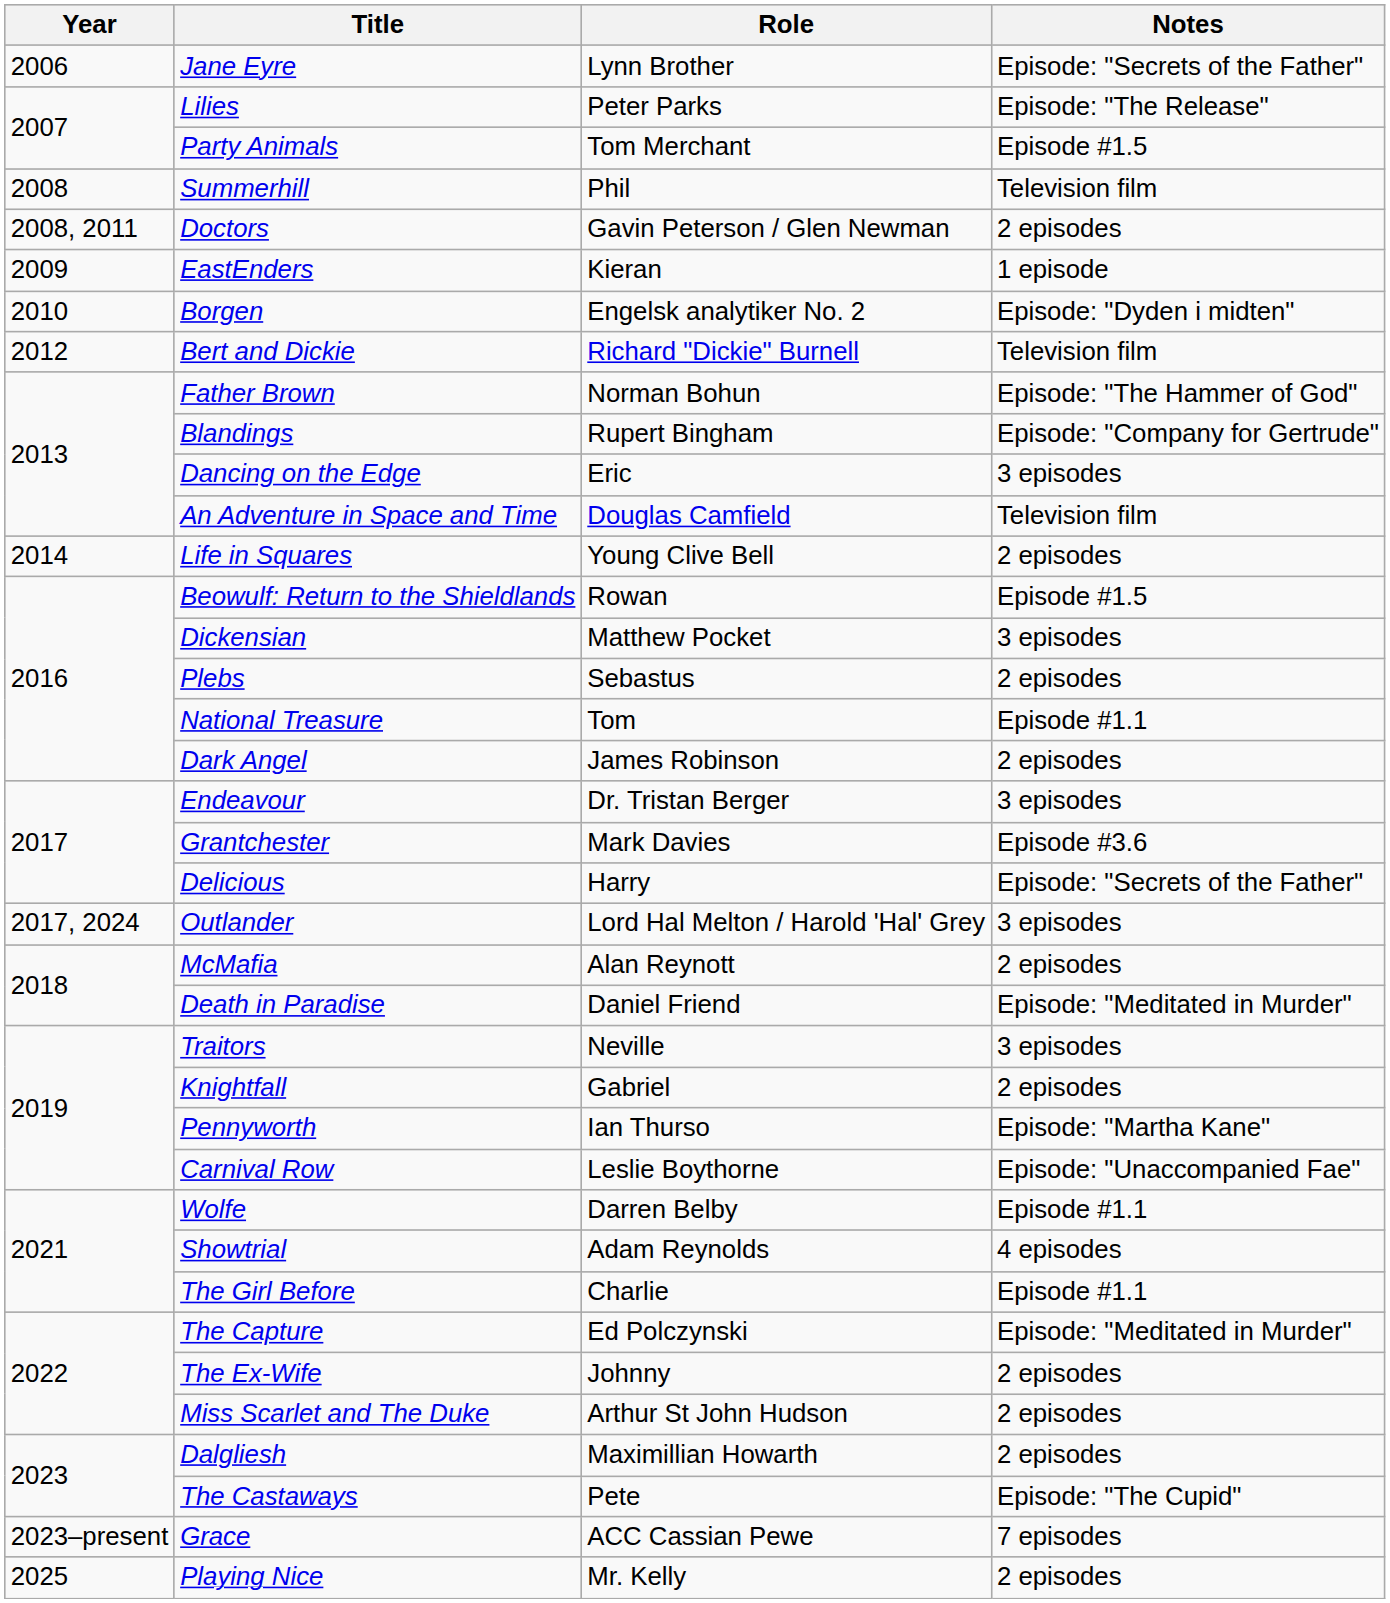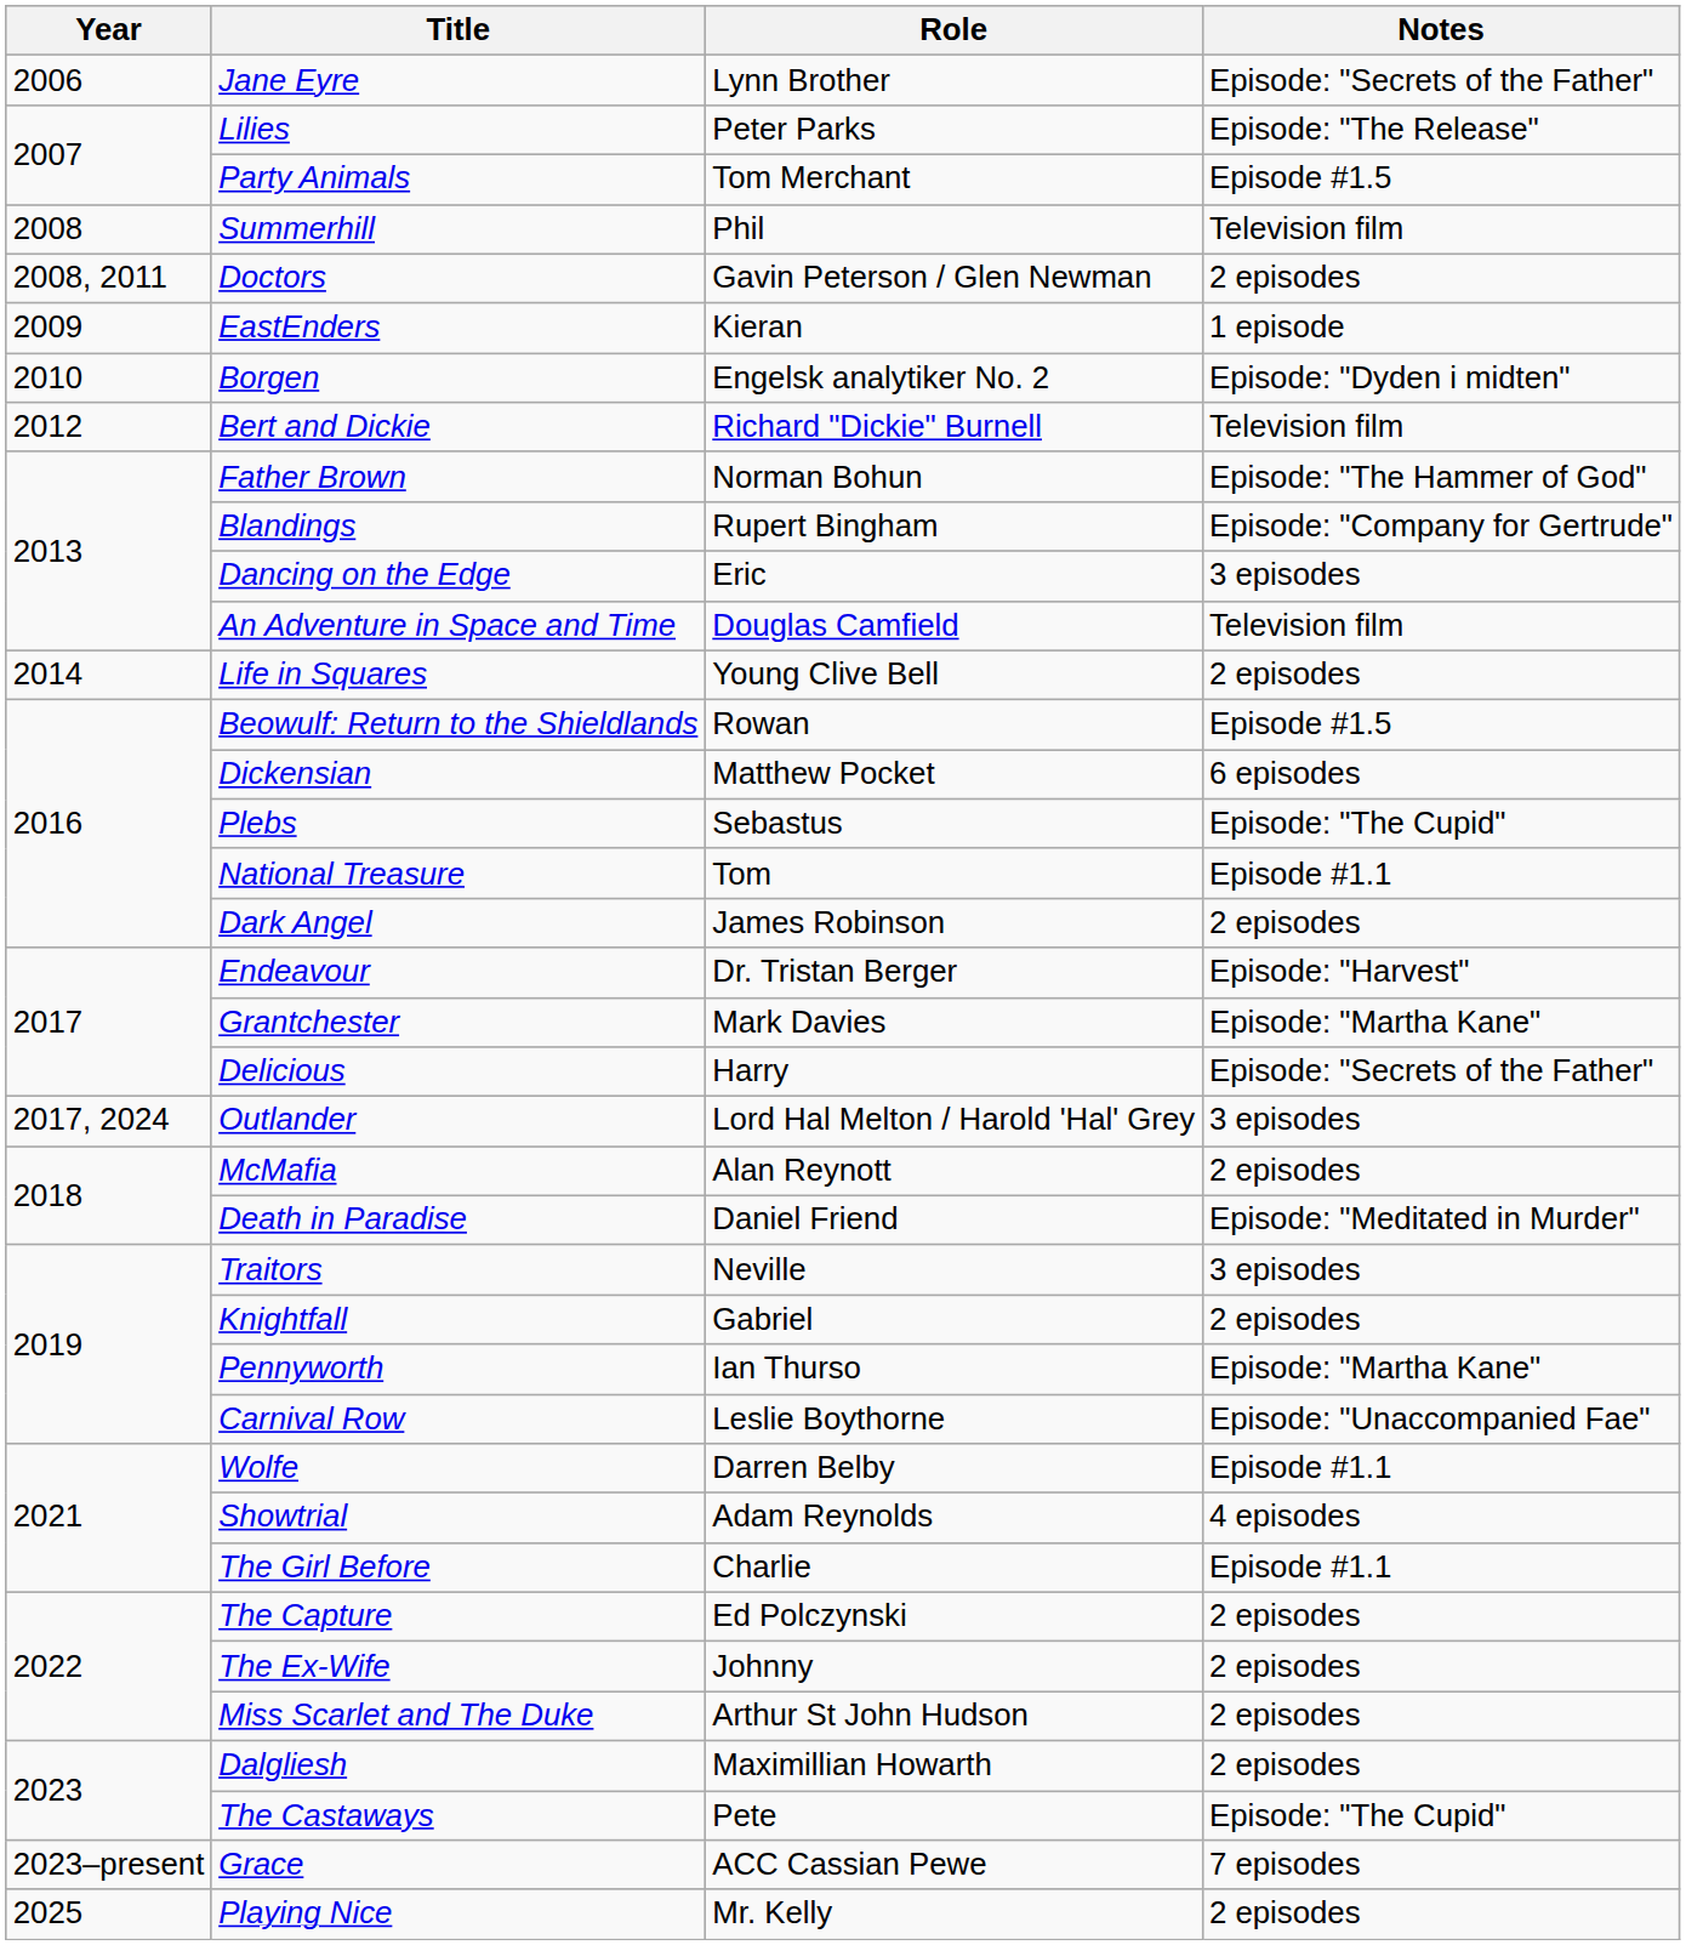 <table class="wikitable sortable">
 <tr>
 <th>Year</th>
 <th>Title</th>
 <th>Role</th>
 <th class="unsortable">Notes</th>
 </tr>
 <tr>
 <td>2006</td>
 <td><em><a href='#'>Jane Eyre</a></em></td>
 <td>Lynn Brother</td>
 <td>Episode: "Secrets of the Father"</td>
 </tr>
 <tr>
 <td rowspan="2">2007</td>
 <td><em><a href='#'>Lilies</a></em></td>
 <td>Peter Parks</td>
 <td>Episode: "The Release"</td>
 </tr>
 <tr>
 <td><em><a href='#'>Party Animals</a></em></td>
 <td>Tom Merchant</td>
 <td>Episode #1.5</td>
 </tr>
 <tr>
 <td>2008</td>
 <td><em><a href='#'>Summerhill</a></em></td>
 <td>Phil</td>
 <td>Television film</td>
 </tr>
 <tr>
 <td>2008, 2011</td>
 <td><em><a href='#'>Doctors</a></em></td>
 <td>Gavin Peterson / Glen Newman</td>
 <td>2 episodes</td>
 </tr>
 <tr>
 <td>2009</td>
 <td><em><a href='#'>EastEnders</a></em></td>
 <td>Kieran</td>
 <td>1 episode</td>
 </tr>
 <tr>
 <td>2010</td>
 <td><em><a href='#'>Borgen</a></em></td>
 <td>Engelsk analytiker No. 2</td>
 <td>Episode: "Dyden i midten"</td>
 </tr>
 <tr>
 <td>2012</td>
 <td><em><a href='#'>Bert and Dickie</a></em></td>
 <td><a href='#'>Richard "Dickie" Burnell</a></td>
 <td>Television film</td>
 </tr>
 <tr>
 <td rowspan="4">2013</td>
 <td><em><a href='#'>Father Brown</a></em></td>
 <td>Norman Bohun</td>
 <td>Episode: "The Hammer of God"</td>
 </tr>
 <tr>
 <td><em><a href='#'>Blandings</a></em></td>
 <td>Rupert Bingham</td>
 <td>Episode: "Company for Gertrude"</td>
 </tr>
 <tr>
 <td><em><a href='#'>Dancing on the Edge</a></em></td>
 <td>Eric</td>
 <td>3 episodes</td>
 </tr>
 <tr>
 <td><em><a href='#'>An Adventure in Space and Time</a></em></td>
 <td><a href='#'>Douglas Camfield</a></td>
 <td>Television film</td>
 </tr>
 <tr>
 <td>2014</td>
 <td><em><a href='#'>Life in Squares</a></em></td>
 <td>Young Clive Bell</td>
 <td>2 episodes</td>
 </tr>
 <tr>
 <td rowspan="5">2016</td>
 <td><em><a href='#'>Beowulf: Return to the Shieldlands</a></em></td>
 <td>Rowan</td>
 <td>Episode #1.5</td>
 </tr>
 <tr>
 <td><em><a href='#'>Dickensian</a></em></td>
 <td>Matthew Pocket</td>
-<td>3 episodes</td>
+<td>6 episodes</td>
 </tr>
 <tr>
 <td><em><a href='#'>Plebs</a></em></td>
 <td>Sebastus</td>
-<td>2 episodes</td>
+<td>Episode: "The Cupid"</td>
 </tr>
 <tr>
 <td><em><a href='#'>National Treasure</a></em></td>
 <td>Tom</td>
 <td>Episode #1.1</td>
 </tr>
 <tr>
 <td><em><a href='#'>Dark Angel</a></em></td>
 <td>James Robinson</td>
 <td>2 episodes</td>
 </tr>
 <tr>
 <td rowspan="3">2017</td>
 <td><em><a href='#'>Endeavour</a></em></td>
 <td>Dr. Tristan Berger</td>
-<td>3 episodes</td>
+<td>Episode: "Harvest"</td>
 </tr>
 <tr>
 <td><em><a href='#'>Grantchester</a></em></td>
 <td>Mark Davies</td>
-<td>Episode #3.6</td>
+<td>Episode: "Martha Kane"</td>
 </tr>
 <tr>
 <td><em><a href='#'>Delicious</a></em></td>
 <td>Harry</td>
 <td>Episode: "Secrets of the Father"</td>
 </tr>
 <tr>
 <td>2017, 2024</td>
 <td><em><a href='#'>Outlander</a></em></td>
 <td>Lord Hal Melton / Harold 'Hal' Grey</td>
 <td>3 episodes</td>
 </tr>
 <tr>
 <td rowspan="2">2018</td>
 <td><em><a href='#'>McMafia</a></em></td>
 <td>Alan Reynott</td>
 <td>2 episodes</td>
 </tr>
 <tr>
 <td><em><a href='#'>Death in Paradise</a></em></td>
 <td>Daniel Friend</td>
 <td>Episode: "Meditated in Murder"</td>
 </tr>
 <tr>
 <td rowspan="4">2019</td>
 <td><em><a href='#'>Traitors</a></em></td>
 <td>Neville</td>
 <td>3 episodes</td>
 </tr>
 <tr>
 <td><em><a href='#'>Knightfall</a></em></td>
 <td>Gabriel</td>
 <td>2 episodes</td>
 </tr>
 <tr>
 <td><em><a href='#'>Pennyworth</a></em></td>
 <td>Ian Thurso</td>
 <td>Episode: "Martha Kane"</td>
 </tr>
 <tr>
 <td><em><a href='#'>Carnival Row</a></em></td>
 <td>Leslie Boythorne</td>
 <td>Episode: "Unaccompanied Fae"</td>
 </tr>
 <tr>
 <td rowspan="3">2021</td>
 <td><em><a href='#'>Wolfe</a></em></td>
 <td>Darren Belby</td>
 <td>Episode #1.1</td>
 </tr>
 <tr>
 <td><em><a href='#'>Showtrial</a></em></td>
 <td>Adam Reynolds</td>
 <td>4 episodes</td>
 </tr>
 <tr>
 <td><em><a href='#'>The Girl Before</a></em></td>
 <td>Charlie</td>
 <td>Episode #1.1</td>
 </tr>
 <tr>
 <td rowspan="3">2022</td>
 <td><em><a href='#'>The Capture</a></em></td>
 <td>Ed Polczynski</td>
-<td>Episode: "Meditated in Murder"</td>
+<td>2 episodes</td>
 </tr>
 <tr>
 <td><em><a href='#'>The Ex-Wife</a></em></td>
 <td>Johnny</td>
 <td>2 episodes</td>
 </tr>
 <tr>
 <td><em><a href='#'>Miss Scarlet and The Duke</a></em></td>
 <td>Arthur St John Hudson</td>
 <td>2 episodes</td>
 </tr>
 <tr>
 <td rowspan="2">2023</td>
 <td><em><a href='#'>Dalgliesh</a></em></td>
 <td>Maximillian Howarth</td>
 <td>2 episodes</td>
 </tr>
 <tr>
 <td><em><a href='#'>The Castaways</a></em></td>
 <td>Pete</td>
 <td>Episode: "The Cupid"</td>
 </tr>
 <tr>
 <td>2023–present</td>
 <td><em><a href='#'>Grace</a></em></td>
 <td>ACC Cassian Pewe</td>
 <td>7 episodes</td>
 </tr>
 <tr>
 <td>2025</td>
 <td><em><a href='#'>Playing Nice</a></em></td>
 <td>Mr. Kelly</td>
 <td>2 episodes</td>
 </tr>
 </table>
